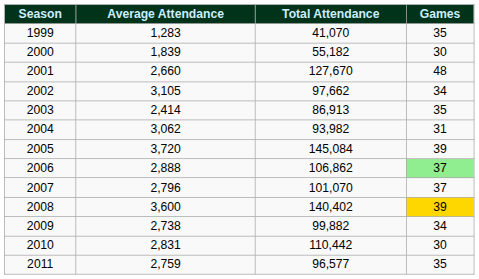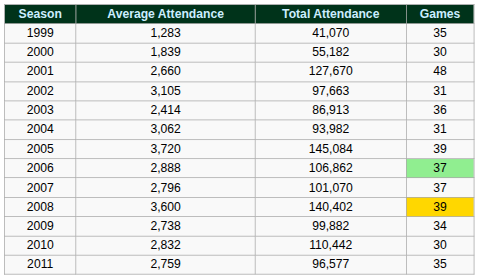 <table cellpadding="1" border="1" cellspacing="0" style="width:70%" class="wikitable sortable">
 <tr>
 <th style="background: #00331A; color:#CCEEFF;">Season</th>
 <th style="background: #00331A; color:#CCEEFF;">Average Attendance</th>
 <th style="background: #00331A; color:#CCEEFF;">Total Attendance</th>
 <th style="background: #00331A; color:#CCEEFF;">Games</th>
 </tr>
 <tr style="text-align:center;">
 <td>1999</td>
 <td>1,283</td>
 <td>41,070</td>
 <td>35</td>
 </tr>
 <tr style="text-align:center;">
 <td>2000</td>
 <td>1,839</td>
 <td>55,182</td>
 <td>30</td>
 </tr>
 <tr style="text-align:center;">
 <td>2001</td>
 <td>2,660</td>
 <td>127,670</td>
 <td>48</td>
 </tr>
 <tr style="text-align:center;">
 <td>2002</td>
 <td>3,105</td>
-<td>97,662</td>
-<td>34</td>
+<td>97,663</td>
+<td>31</td>
 </tr>
 <tr style="text-align:center;">
 <td>2003</td>
 <td>2,414</td>
 <td>86,913</td>
-<td>35</td>
+<td>36</td>
 </tr>
 <tr style="text-align:center;">
 <td>2004</td>
 <td>3,062</td>
 <td>93,982</td>
 <td>31</td>
 </tr>
 <tr style="text-align:center;">
 <td>2005</td>
 <td>3,720</td>
 <td>145,084</td>
 <td>39</td>
 </tr>
 <tr style="text-align:center;">
 <td>2006</td>
 <td>2,888</td>
 <td>106,862</td>
 <td style="background: lightgreen;">37</td>
 </tr>
 <tr style="text-align:center;">
 <td>2007</td>
 <td>2,796</td>
 <td>101,070</td>
 <td>37</td>
 </tr>
 <tr style="text-align:center;">
 <td>2008</td>
 <td>3,600</td>
 <td>140,402</td>
 <td style="background: gold;">39</td>
 </tr>
 <tr style="text-align:center;">
 <td>2009</td>
 <td>2,738</td>
 <td>99,882</td>
 <td>34</td>
 </tr>
 <tr style="text-align:center;">
 <td>2010</td>
-<td>2,831</td>
+<td>2,832</td>
 <td>110,442</td>
 <td>30</td>
 </tr>
 <tr style="text-align:center;">
 <td>2011</td>
 <td>2,759</td>
 <td>96,577</td>
 <td>35</td>
 </tr>
 </table>
